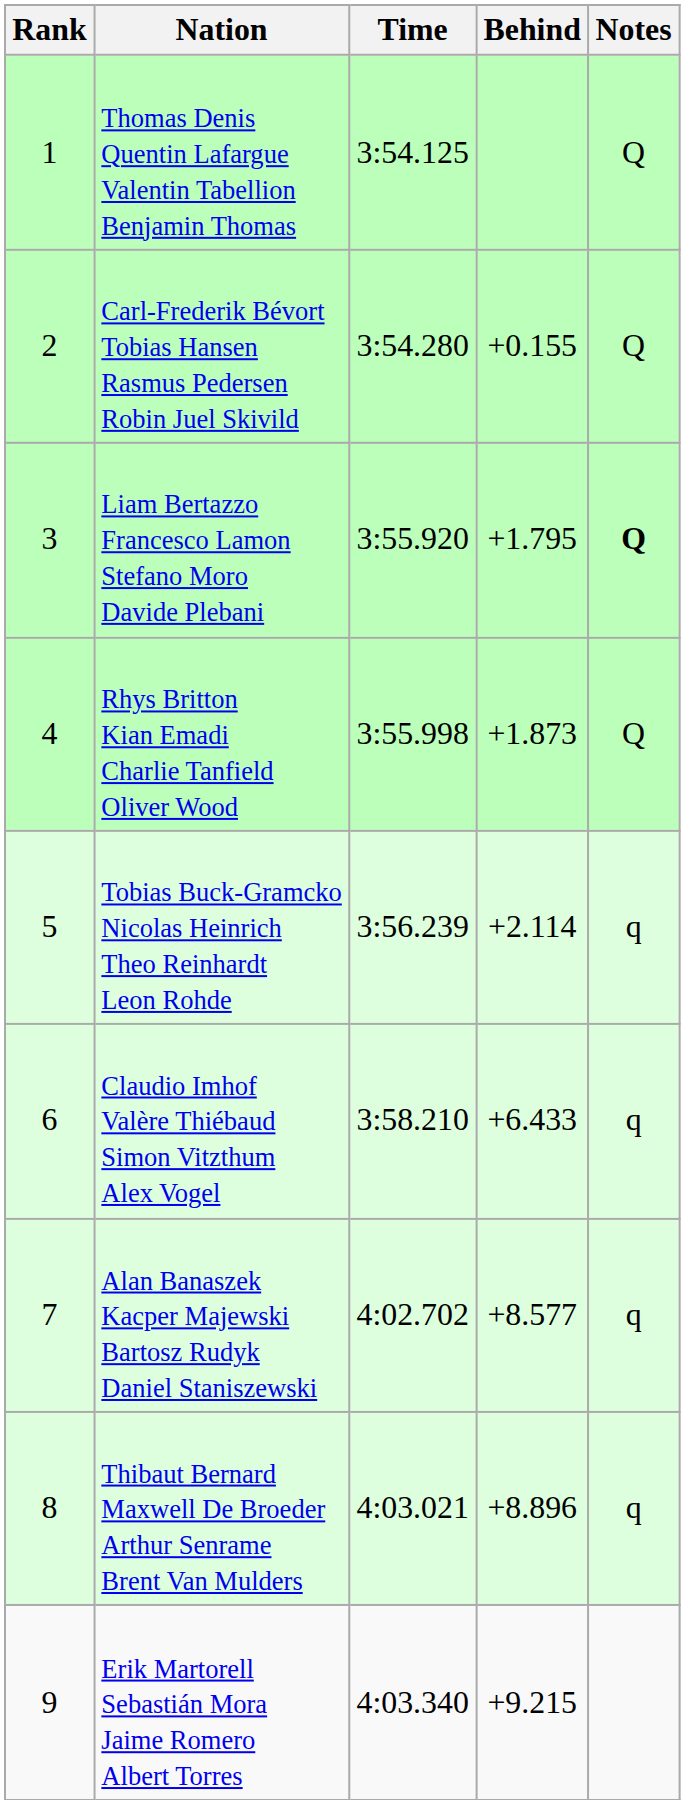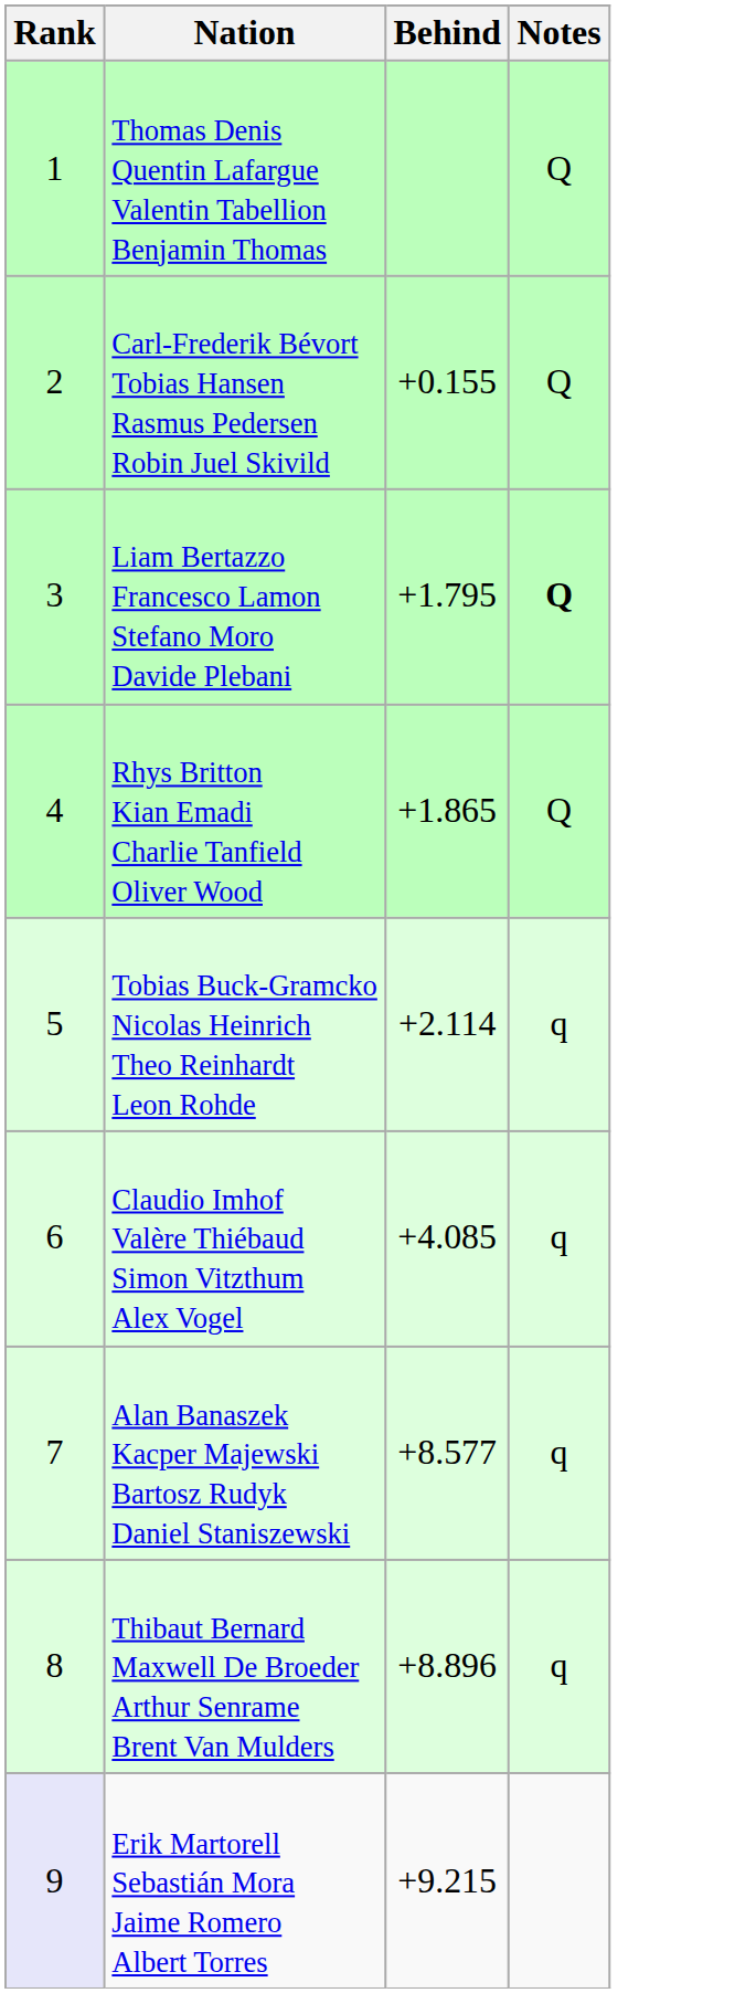 <table class="wikitable sortable" style="text-align:center">
 <tr>
 <th>Rank</th>
 <th>Nation</th>
-<th>Time</th>
 <th>Behind</th>
 <th>Notes</th>
 </tr>
 <tr bgcolor=bbffbb>
 <td>1</td>
 <td align=left><br><small><a href='#'>Thomas Denis</a><br><a href='#'>Quentin Lafargue</a><br><a href='#'>Valentin Tabellion</a><br><a href='#'>Benjamin Thomas</a></small></td>
-<td>3:54.125</td>
 <td></td>
 <td>Q</td>
 </tr>
 <tr bgcolor=bbffbb>
 <td>2</td>
 <td align=left><br><small><a href='#'>Carl-Frederik Bévort</a><br><a href='#'>Tobias Hansen</a><br><a href='#'>Rasmus Pedersen</a><br><a href='#'>Robin Juel Skivild</a></small></td>
-<td>3:54.280</td>
 <td>+0.155</td>
 <td>Q</td>
 </tr>
 <tr bgcolor=bbffbb>
 <td>3</td>
 <td align=left><br><small><a href='#'>Liam Bertazzo</a><br><a href='#'>Francesco Lamon</a><br><a href='#'>Stefano Moro</a><br><a href='#'>Davide Plebani</a></small></td>
-<td>3:55.920</td>
 <td>+1.795</td>
 <td><strong>Q</strong></td>
 </tr>
 <tr bgcolor=bbffbb>
 <td>4</td>
 <td align=left><br><small><a href='#'>Rhys Britton</a><br><a href='#'>Kian Emadi</a><br><a href='#'>Charlie Tanfield</a><br><a href='#'>Oliver Wood</a></small></td>
-<td>3:55.998</td>
-<td>+1.873</td>
+<td>+1.865</td>
 <td>Q</td>
 </tr>
 <tr bgcolor=ddffdd>
 <td>5</td>
 <td align=left><br><small><a href='#'>Tobias Buck-Gramcko</a><br><a href='#'>Nicolas Heinrich</a><br><a href='#'>Theo Reinhardt</a><br><a href='#'>Leon Rohde</a></small></td>
-<td>3:56.239</td>
 <td>+2.114</td>
 <td>q</td>
 </tr>
 <tr bgcolor=ddffdd>
 <td>6</td>
 <td align=left><br><small><a href='#'>Claudio Imhof</a><br><a href='#'>Valère Thiébaud</a><br><a href='#'>Simon Vitzthum</a><br><a href='#'>Alex Vogel</a></small></td>
-<td>3:58.210</td>
-<td>+6.433</td>
+<td>+4.085</td>
 <td>q</td>
 </tr>
 <tr bgcolor=ddffdd>
 <td>7</td>
 <td align=left><br><small><a href='#'>Alan Banaszek</a><br><a href='#'>Kacper Majewski</a><br><a href='#'>Bartosz Rudyk</a><br><a href='#'>Daniel Staniszewski</a></small></td>
-<td>4:02.702</td>
 <td>+8.577</td>
 <td>q</td>
 </tr>
 <tr bgcolor=ddffdd>
 <td>8</td>
 <td align=left><br><small><a href='#'>Thibaut Bernard</a><br><a href='#'>Maxwell De Broeder</a><br><a href='#'>Arthur Senrame</a><br><a href='#'>Brent Van Mulders</a></small></td>
-<td>4:03.021</td>
 <td>+8.896</td>
 <td>q</td>
 </tr>
 <tr>
-<td>9</td>
+<td style="background: lavender;">9</td>
 <td align=left><br><small><a href='#'>Erik Martorell</a><br><a href='#'>Sebastián Mora</a><br><a href='#'>Jaime Romero</a><br><a href='#'>Albert Torres</a></small></td>
-<td>4:03.340</td>
 <td>+9.215</td>
 <td></td>
 </tr>
 </table>
